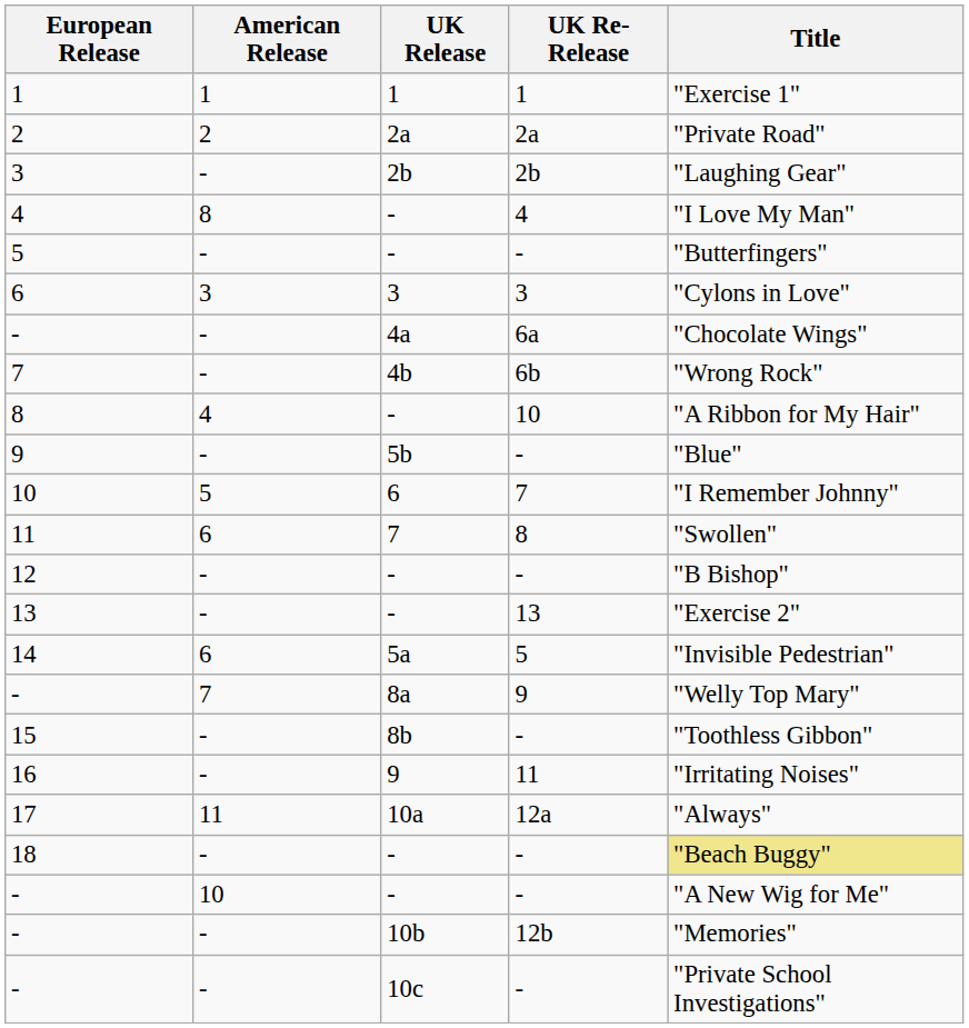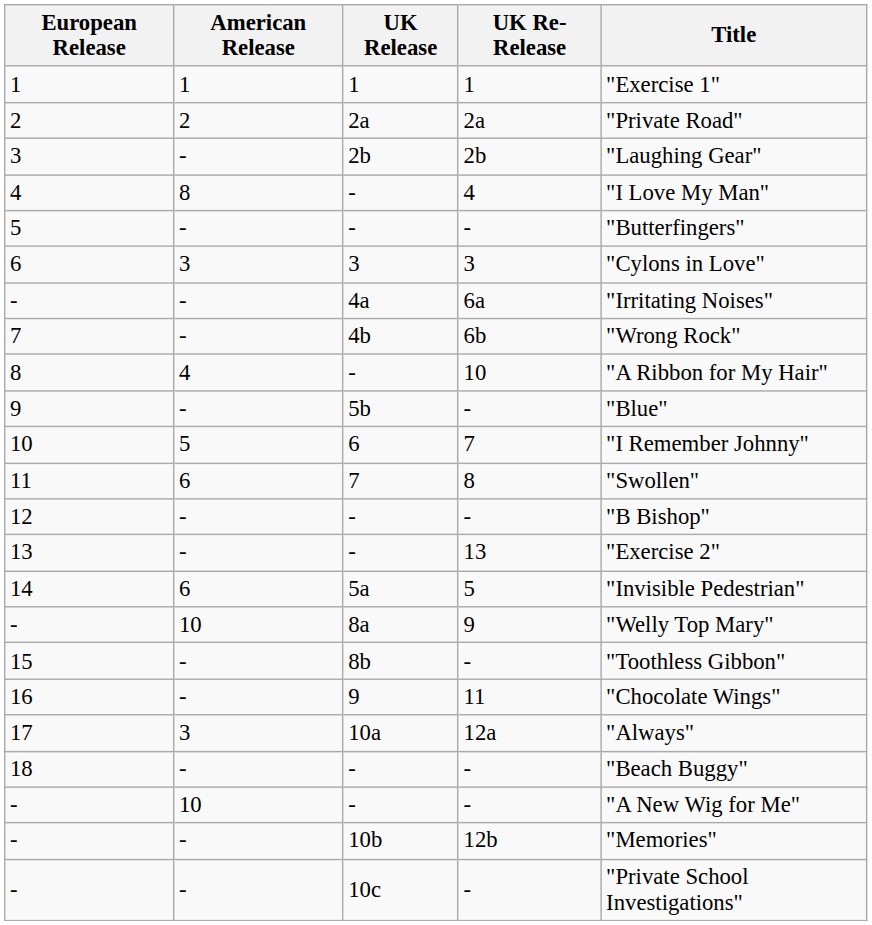 <table class="wikitable sortable">
 <tr>
 <th data-sort-type="number">European Release</th>
 <th data-sort-type="number">American Release</th>
 <th data-sort-type="number">UK Release</th>
 <th data-sort-type="number">UK Re-Release</th>
 <th class="unsortable">Title</th>
 </tr>
 <tr>
 <td>1</td>
 <td>1</td>
 <td>1</td>
 <td>1</td>
 <td>"Exercise 1"</td>
 </tr>
 <tr>
 <td>2</td>
 <td>2</td>
 <td>2a</td>
 <td>2a</td>
 <td>"Private Road"</td>
 </tr>
 <tr>
 <td>3</td>
 <td data-sort-value=100>-</td>
 <td data-sort-value=2.5>2b</td>
 <td data-sort-value=2.5>2b</td>
 <td>"Laughing Gear"</td>
 </tr>
 <tr>
 <td>4</td>
 <td>8</td>
 <td data-sort-value=101>-</td>
 <td>4</td>
 <td>"I Love My Man"</td>
 </tr>
 <tr>
 <td>5</td>
 <td data-sort-value=102>-</td>
 <td data-sort-value=102>-</td>
 <td data-sort-value=102>-</td>
 <td>"Butterfingers"</td>
 </tr>
 <tr>
 <td>6</td>
 <td>3</td>
 <td>3</td>
 <td>3</td>
 <td>"Cylons in Love"</td>
 </tr>
 <tr>
 <td data-sort-value=103>-</td>
 <td data-sort-value=103>-</td>
 <td>4a</td>
 <td>6a</td>
-<td>"Chocolate Wings"</td>
+<td>"Irritating Noises"</td>
 </tr>
 <tr>
 <td>7</td>
 <td data-sort-value=104>-</td>
 <td data-sort-value=4.5>4b</td>
 <td data-sort-value=6.5>6b</td>
 <td>"Wrong Rock"</td>
 </tr>
 <tr>
 <td>8</td>
 <td>4</td>
 <td data-sort-value=105>-</td>
 <td>10</td>
 <td>"A Ribbon for My Hair"</td>
 </tr>
 <tr>
 <td>9</td>
 <td data-sort-value=106>-</td>
 <td data-sort-value=5.5>5b</td>
 <td data-sort-value=106>-</td>
 <td>"Blue"</td>
 </tr>
 <tr>
 <td>10</td>
 <td>5</td>
 <td>6</td>
 <td>7</td>
 <td>"I Remember Johnny"</td>
 </tr>
 <tr>
 <td>11</td>
 <td>6</td>
 <td>7</td>
 <td>8</td>
 <td>"Swollen"</td>
 </tr>
 <tr>
 <td>12</td>
 <td data-sort-value=107>-</td>
 <td data-sort-value=107>-</td>
 <td data-sort-value=107>-</td>
 <td>"B Bishop"</td>
 </tr>
 <tr>
 <td>13</td>
 <td data-sort-value=108>-</td>
 <td data-sort-value=108>-</td>
 <td>13</td>
 <td>"Exercise 2"</td>
 </tr>
 <tr>
 <td>14</td>
 <td>6</td>
 <td>5a</td>
 <td>5</td>
 <td>"Invisible Pedestrian"</td>
 </tr>
 <tr>
 <td data-sort-value=109>-</td>
-<td>7</td>
+<td>10</td>
 <td>8a</td>
 <td>9</td>
 <td>"Welly Top Mary"</td>
 </tr>
 <tr>
 <td>15</td>
 <td data-sort-value=110>-</td>
 <td data-sort-value=8.5>8b</td>
 <td data-sort-value=110>-</td>
 <td>"Toothless Gibbon"</td>
 </tr>
 <tr>
 <td>16</td>
 <td data-sort-value=111>-</td>
 <td>9</td>
 <td>11</td>
-<td>"Irritating Noises"</td>
+<td>"Chocolate Wings"</td>
 </tr>
 <tr>
 <td>17</td>
-<td>11</td>
+<td>3</td>
 <td>10a</td>
 <td>12a</td>
 <td>"Always"</td>
 </tr>
 <tr>
 <td>18</td>
 <td data-sort-value=112>-</td>
 <td data-sort-value=112>-</td>
 <td data-sort-value=112>-</td>
-<td style="background: khaki;">"Beach Buggy"</td>
+<td>"Beach Buggy"</td>
 </tr>
 <tr>
 <td data-sort-value=113>-</td>
 <td>10</td>
 <td data-sort-value=113>-</td>
 <td data-sort-value=113>-</td>
 <td>"A New Wig for Me"</td>
 </tr>
 <tr>
 <td data-sort-value=114>-</td>
 <td data-sort-value=114>-</td>
 <td data-sort-value=10.5>10b</td>
 <td data-sort-value=12.5>12b</td>
 <td>"Memories"</td>
 </tr>
 <tr>
 <td data-sort-value=115>-</td>
 <td data-sort-value=115>-</td>
 <td data-sort-value=10.5>10c</td>
 <td data-sort-value=115>-</td>
 <td>"Private School Investigations"</td>
 </tr>
 </table>
